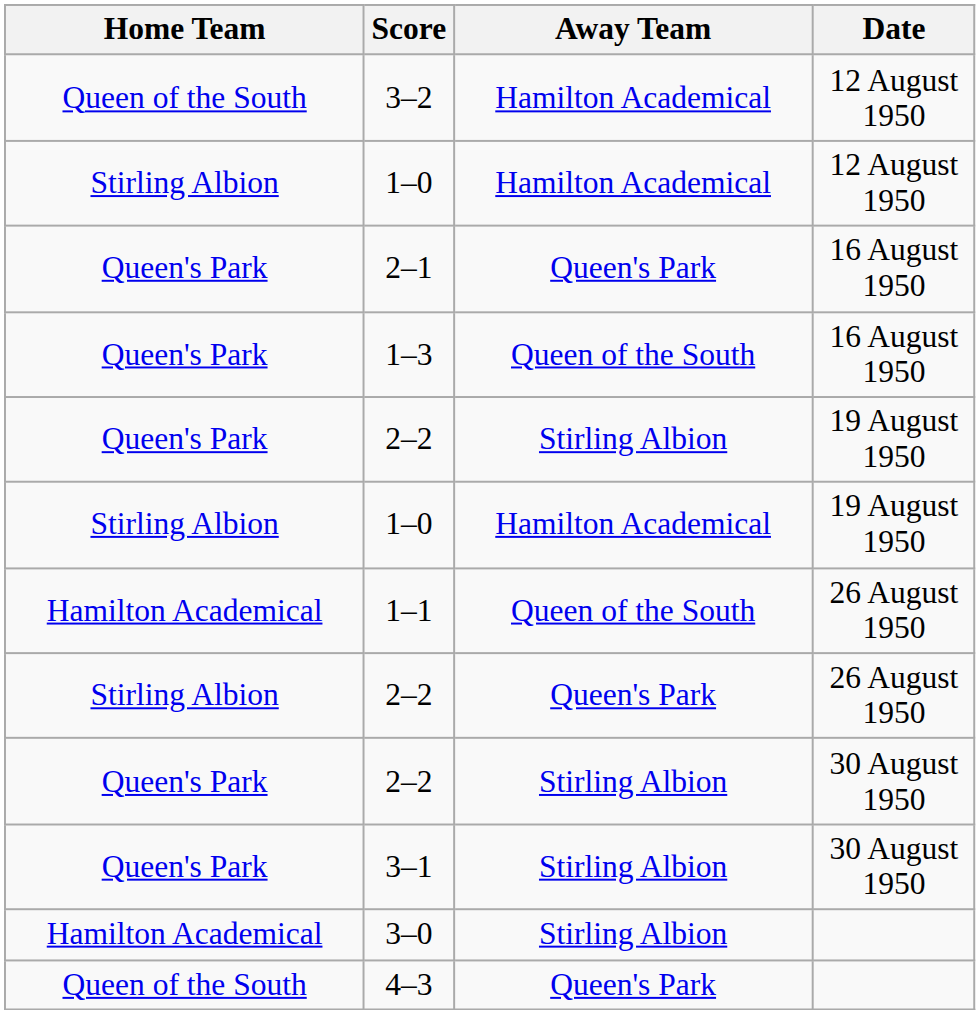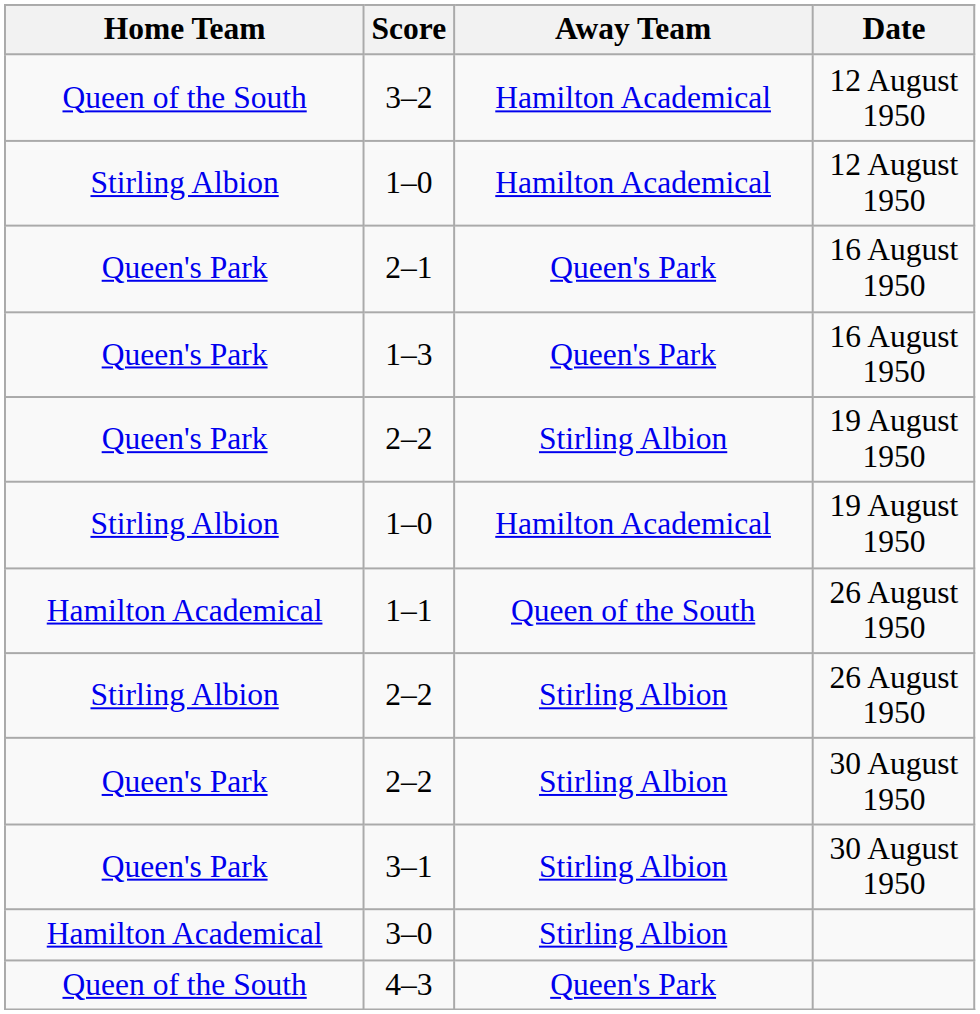 <table class="wikitable" style="text-align:center;">
 <tr>
 <th width=175>Home Team</th>
 <th width=20>Score</th>
 <th width=175>Away Team</th>
 <th width= 75>Date</th>
 </tr>
 <tr>
 <td><a href='#'>Queen of the South</a></td>
 <td>3–2</td>
 <td><a href='#'>Hamilton Academical</a></td>
 <td>12 August 1950</td>
 </tr>
 <tr>
 <td><a href='#'>Stirling Albion</a></td>
 <td>1–0</td>
 <td><a href='#'>Hamilton Academical</a></td>
 <td>12 August 1950</td>
 </tr>
 <tr>
 <td><a href='#'>Queen's Park</a></td>
 <td>2–1</td>
 <td><a href='#'>Queen's Park</a></td>
 <td>16 August 1950</td>
 </tr>
 <tr>
 <td><a href='#'>Queen's Park</a></td>
 <td>1–3</td>
-<td><a href='#'>Queen of the South</a></td>
+<td><a href='#'>Queen's Park</a></td>
 <td>16 August 1950</td>
 </tr>
 <tr>
 <td><a href='#'>Queen's Park</a></td>
 <td>2–2</td>
 <td><a href='#'>Stirling Albion</a></td>
 <td>19 August 1950</td>
 </tr>
 <tr>
 <td><a href='#'>Stirling Albion</a></td>
 <td>1–0</td>
 <td><a href='#'>Hamilton Academical</a></td>
 <td>19 August 1950</td>
 </tr>
 <tr>
 <td><a href='#'>Hamilton Academical</a></td>
 <td>1–1</td>
 <td><a href='#'>Queen of the South</a></td>
 <td>26 August 1950</td>
 </tr>
 <tr>
 <td><a href='#'>Stirling Albion</a></td>
 <td>2–2</td>
-<td><a href='#'>Queen's Park</a></td>
+<td><a href='#'>Stirling Albion</a></td>
 <td>26 August 1950</td>
 </tr>
 <tr>
 <td><a href='#'>Queen's Park</a></td>
 <td>2–2</td>
 <td><a href='#'>Stirling Albion</a></td>
 <td>30 August 1950</td>
 </tr>
 <tr>
 <td><a href='#'>Queen's Park</a></td>
 <td>3–1</td>
 <td><a href='#'>Stirling Albion</a></td>
 <td>30 August 1950</td>
 </tr>
 <tr>
 <td><a href='#'>Hamilton Academical</a></td>
 <td>3–0</td>
 <td><a href='#'>Stirling Albion</a></td>
 <td></td>
 </tr>
 <tr>
 <td><a href='#'>Queen of the South</a></td>
 <td>4–3</td>
 <td><a href='#'>Queen's Park</a></td>
 <td></td>
 </tr>
 <tr>
 </tr>
 </table>
